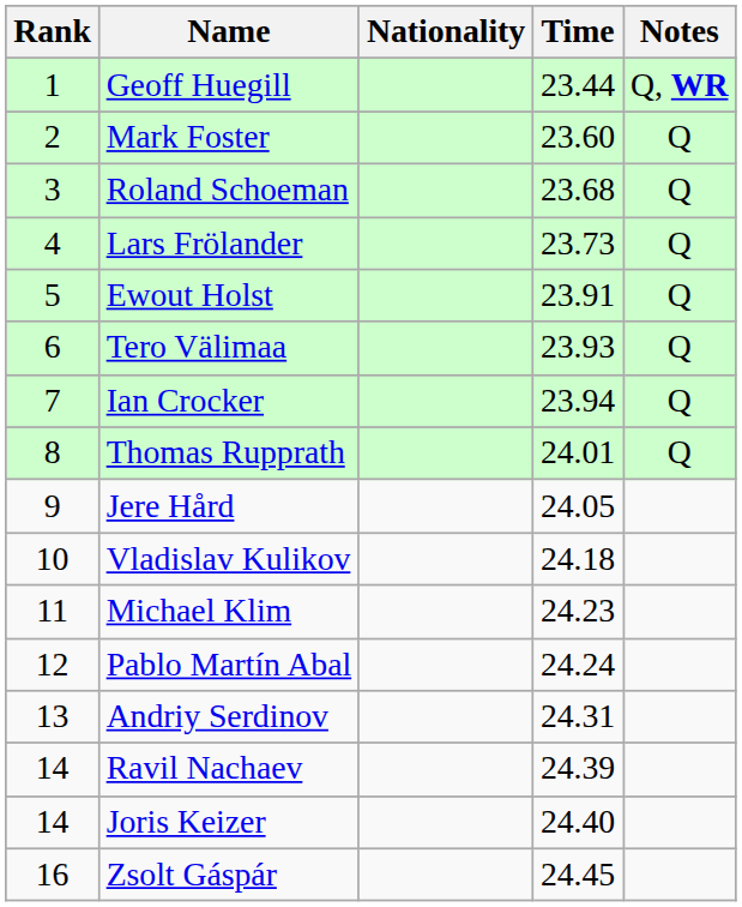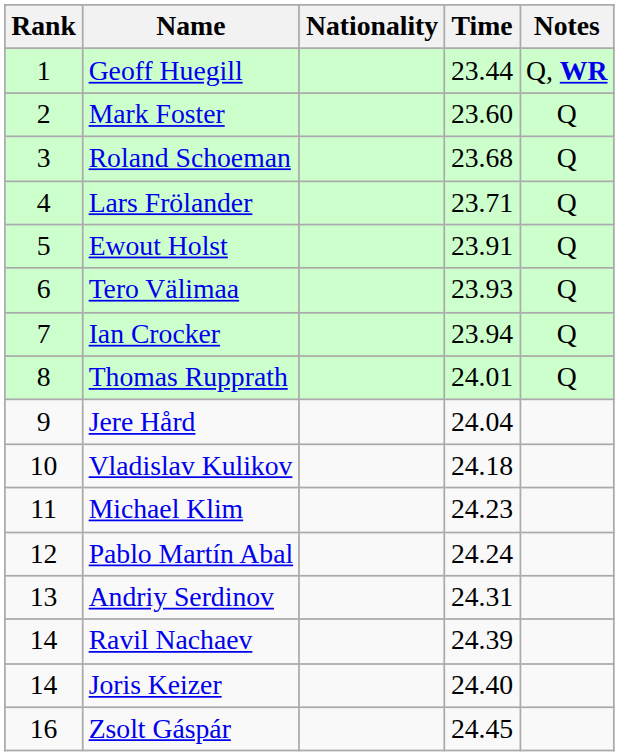 <table class="wikitable sortable" style="text-align:center">
 <tr>
 <th>Rank</th>
 <th>Name</th>
 <th>Nationality</th>
 <th>Time</th>
 <th>Notes</th>
 </tr>
 <tr bgcolor=ccffcc>
 <td>1</td>
 <td align=left><a href='#'>Geoff Huegill</a></td>
 <td align=left></td>
 <td>23.44</td>
 <td>Q, <strong><a href='#'>WR</a></strong></td>
 </tr>
 <tr bgcolor=ccffcc>
 <td>2</td>
 <td align=left><a href='#'>Mark Foster</a></td>
 <td align=left></td>
 <td>23.60</td>
 <td>Q</td>
 </tr>
 <tr bgcolor=ccffcc>
 <td>3</td>
 <td align=left><a href='#'>Roland Schoeman</a></td>
 <td align=left></td>
 <td>23.68</td>
 <td>Q</td>
 </tr>
 <tr bgcolor=ccffcc>
 <td>4</td>
 <td align=left><a href='#'>Lars Frölander</a></td>
 <td align=left></td>
-<td>23.73</td>
+<td>23.71</td>
 <td>Q</td>
 </tr>
 <tr bgcolor=ccffcc>
 <td>5</td>
 <td align=left><a href='#'>Ewout Holst</a></td>
 <td align=left></td>
 <td>23.91</td>
 <td>Q</td>
 </tr>
 <tr bgcolor=ccffcc>
 <td>6</td>
 <td align=left><a href='#'>Tero Välimaa</a></td>
 <td align=left></td>
 <td>23.93</td>
 <td>Q</td>
 </tr>
 <tr bgcolor=ccffcc>
 <td>7</td>
 <td align=left><a href='#'>Ian Crocker</a></td>
 <td align=left></td>
 <td>23.94</td>
 <td>Q</td>
 </tr>
 <tr bgcolor=ccffcc>
 <td>8</td>
 <td align=left><a href='#'>Thomas Rupprath</a></td>
 <td align=left></td>
 <td>24.01</td>
 <td>Q</td>
 </tr>
 <tr>
 <td>9</td>
 <td align=left><a href='#'>Jere Hård</a></td>
 <td align=left></td>
-<td>24.05</td>
+<td>24.04</td>
 <td></td>
 </tr>
 <tr>
 <td>10</td>
 <td align=left><a href='#'>Vladislav Kulikov</a></td>
 <td align=left></td>
 <td>24.18</td>
 <td></td>
 </tr>
 <tr>
 <td>11</td>
 <td align=left><a href='#'>Michael Klim</a></td>
 <td align=left> </td>
 <td>24.23</td>
 <td></td>
 </tr>
 <tr>
 <td>12</td>
 <td align=left><a href='#'>Pablo Martín Abal</a></td>
 <td align=left> </td>
 <td>24.24</td>
 <td></td>
 </tr>
 <tr>
 <td>13</td>
 <td align=left><a href='#'>Andriy Serdinov</a></td>
 <td align=left> </td>
 <td>24.31</td>
 <td></td>
 </tr>
 <tr>
 <td>14</td>
 <td align=left><a href='#'>Ravil Nachaev</a></td>
 <td align=left> </td>
 <td>24.39</td>
 <td></td>
 </tr>
 <tr>
 <td>14</td>
 <td align=left><a href='#'>Joris Keizer</a></td>
 <td align=left> </td>
 <td>24.40</td>
 <td></td>
 </tr>
 <tr>
 <td>16</td>
 <td align=left><a href='#'>Zsolt Gáspár</a></td>
 <td align=left> </td>
 <td>24.45</td>
 <td></td>
 </tr>
 </table>
